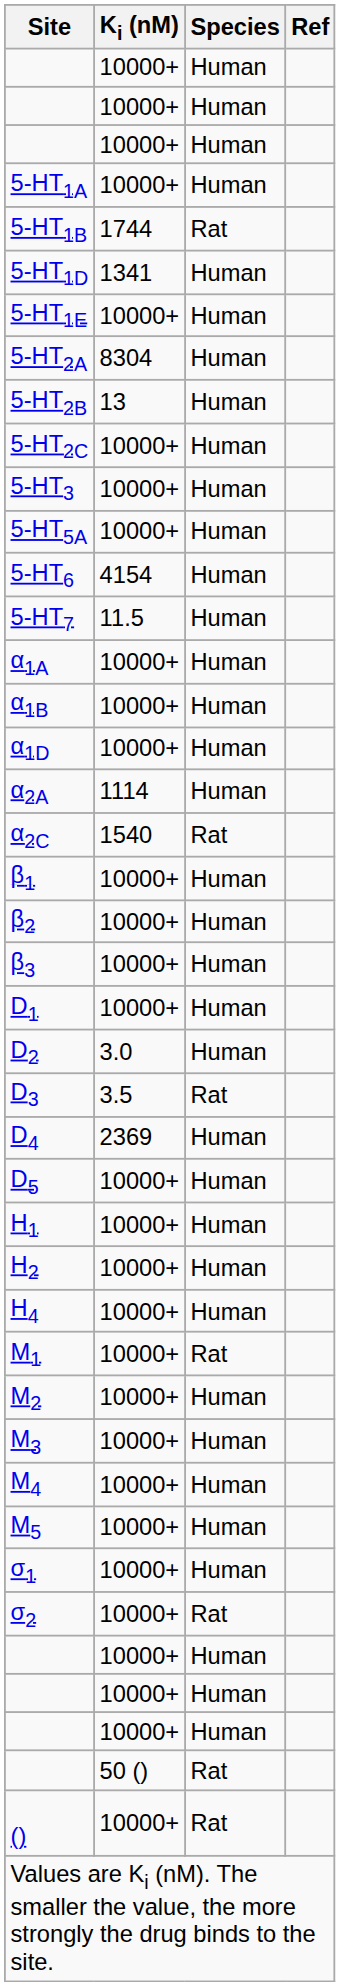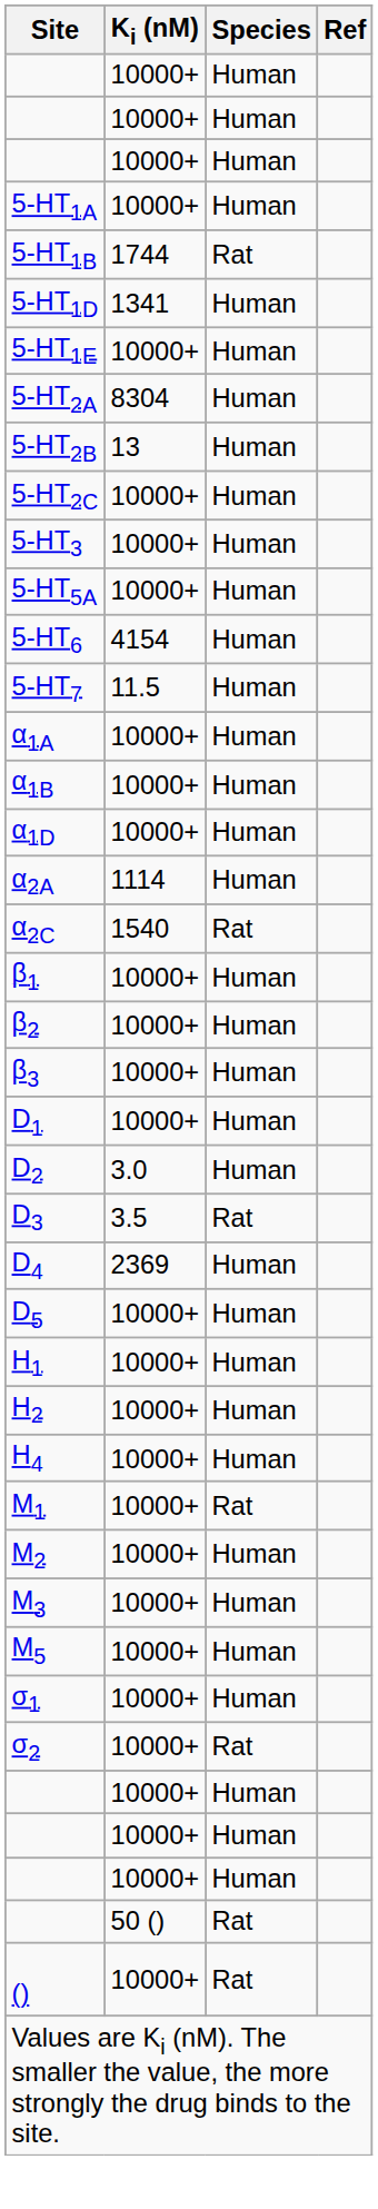 <table class="wikitable floatright sortable" style="font-size:small;">
 <tr>
 <th>Site</th>
 <th>K<sub>i</sub> (nM)</th>
 <th>Species</th>
 <th>Ref</th>
 </tr>
 <tr>
 <td></td>
 <td>10000+</td>
 <td>Human</td>
 <td></td>
 </tr>
 <tr>
 <td></td>
 <td>10000+</td>
 <td>Human</td>
 <td></td>
 </tr>
 <tr>
 <td></td>
 <td>10000+</td>
 <td>Human</td>
 <td></td>
 </tr>
 <tr>
 <td><a href='#'>5-HT<sub>1A</sub></a></td>
 <td>10000+</td>
 <td>Human</td>
 <td></td>
 </tr>
 <tr>
 <td><a href='#'>5-HT<sub>1B</sub></a></td>
 <td>1744</td>
 <td>Rat</td>
 <td></td>
 </tr>
 <tr>
 <td><a href='#'>5-HT<sub>1D</sub></a></td>
 <td>1341</td>
 <td>Human</td>
 <td></td>
 </tr>
 <tr>
 <td><a href='#'>5-HT<sub>1E</sub></a></td>
 <td>10000+</td>
 <td>Human</td>
 <td></td>
 </tr>
 <tr>
 <td><a href='#'>5-HT<sub>2A</sub></a></td>
 <td>8304</td>
 <td>Human</td>
 <td></td>
 </tr>
 <tr>
 <td><a href='#'>5-HT<sub>2B</sub></a></td>
 <td>13</td>
 <td>Human</td>
 <td></td>
 </tr>
 <tr>
 <td><a href='#'>5-HT<sub>2C</sub></a></td>
 <td>10000+</td>
 <td>Human</td>
 <td></td>
 </tr>
 <tr>
 <td><a href='#'>5-HT<sub>3</sub></a></td>
 <td>10000+</td>
 <td>Human</td>
 <td></td>
 </tr>
 <tr>
 <td><a href='#'>5-HT<sub>5A</sub></a></td>
 <td>10000+</td>
 <td>Human</td>
 <td></td>
 </tr>
 <tr>
 <td><a href='#'>5-HT<sub>6</sub></a></td>
 <td>4154</td>
 <td>Human</td>
 <td></td>
 </tr>
 <tr>
 <td><a href='#'>5-HT<sub>7</sub></a></td>
 <td>11.5</td>
 <td>Human</td>
 <td></td>
 </tr>
 <tr>
 <td><a href='#'>α<sub>1A</sub></a></td>
 <td>10000+</td>
 <td>Human</td>
 <td></td>
 </tr>
 <tr>
 <td><a href='#'>α<sub>1B</sub></a></td>
 <td>10000+</td>
 <td>Human</td>
 <td></td>
 </tr>
 <tr>
 <td><a href='#'>α<sub>1D</sub></a></td>
 <td>10000+</td>
 <td>Human</td>
 <td></td>
 </tr>
 <tr>
 <td><a href='#'>α<sub>2A</sub></a></td>
 <td>1114</td>
 <td>Human</td>
 <td></td>
 </tr>
 <tr>
 <td><a href='#'>α<sub>2C</sub></a></td>
 <td>1540</td>
 <td>Rat</td>
 <td></td>
 </tr>
 <tr>
 <td><a href='#'>β<sub>1</sub></a></td>
 <td>10000+</td>
 <td>Human</td>
 <td></td>
 </tr>
 <tr>
 <td><a href='#'>β<sub>2</sub></a></td>
 <td>10000+</td>
 <td>Human</td>
 <td></td>
 </tr>
 <tr>
 <td><a href='#'>β<sub>3</sub></a></td>
 <td>10000+</td>
 <td>Human</td>
 <td></td>
 </tr>
 <tr>
 <td><a href='#'>D<sub>1</sub></a></td>
 <td>10000+</td>
 <td>Human</td>
 <td></td>
 </tr>
 <tr>
 <td><a href='#'>D<sub>2</sub></a></td>
 <td>3.0</td>
 <td>Human</td>
 <td></td>
 </tr>
 <tr>
 <td><a href='#'>D<sub>3</sub></a></td>
 <td>3.5</td>
 <td>Rat</td>
 <td></td>
 </tr>
 <tr>
 <td><a href='#'>D<sub>4</sub></a></td>
 <td>2369</td>
 <td>Human</td>
 <td></td>
 </tr>
 <tr>
 <td><a href='#'>D<sub>5</sub></a></td>
 <td>10000+</td>
 <td>Human</td>
 <td></td>
 </tr>
 <tr>
 <td><a href='#'>H<sub>1</sub></a></td>
 <td>10000+</td>
 <td>Human</td>
 <td></td>
 </tr>
 <tr>
 <td><a href='#'>H<sub>2</sub></a></td>
 <td>10000+</td>
 <td>Human</td>
 <td></td>
 </tr>
 <tr>
 <td><a href='#'>H<sub>4</sub></a></td>
 <td>10000+</td>
 <td>Human</td>
 <td></td>
 </tr>
 <tr>
 <td><a href='#'>M<sub>1</sub></a></td>
 <td>10000+</td>
 <td>Rat</td>
 <td></td>
 </tr>
 <tr>
 <td><a href='#'>M<sub>2</sub></a></td>
 <td>10000+</td>
 <td>Human</td>
 <td></td>
 </tr>
 <tr>
 <td><a href='#'>M<sub>3</sub></a></td>
 <td>10000+</td>
 <td>Human</td>
 <td></td>
 </tr>
 <tr>
-<td><a href='#'>M<sub>4</sub></a></td>
-<td>10000+</td>
-<td>Human</td>
-<td></td>
-</tr>
-<tr>
 <td><a href='#'>M<sub>5</sub></a></td>
 <td>10000+</td>
 <td>Human</td>
 <td></td>
 </tr>
 <tr>
 <td><a href='#'>σ<sub>1</sub></a></td>
 <td>10000+</td>
 <td>Human</td>
 <td></td>
 </tr>
 <tr>
 <td><a href='#'>σ<sub>2</sub></a></td>
 <td>10000+</td>
 <td>Rat</td>
 <td></td>
 </tr>
 <tr>
 <td></td>
 <td>10000+</td>
 <td>Human</td>
 <td></td>
 </tr>
 <tr>
 <td></td>
 <td>10000+</td>
 <td>Human</td>
 <td></td>
 </tr>
 <tr>
 <td></td>
 <td>10000+</td>
 <td>Human</td>
 <td></td>
 </tr>
 <tr>
 <td></td>
 <td>50 ()</td>
 <td>Rat</td>
 <td></td>
 </tr>
 <tr>
 <td><a href='#'><br>()</a></td>
 <td>10000+</td>
 <td>Rat</td>
 <td></td>
 </tr>
 <tr class="sortbottom">
 <td colspan="4" style="width: 1px;">Values are K<sub>i</sub> (nM). The smaller the value, the more strongly the drug binds to the site.</td>
 </tr>
 </table>
